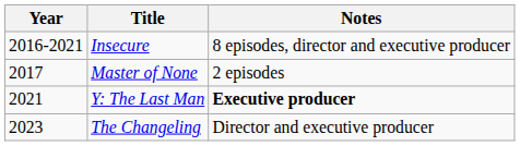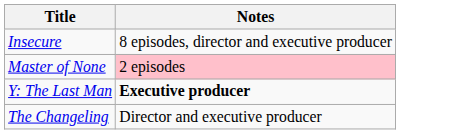 <table class="wikitable sortable">
 <tr>
-<th>Year</th>
 <th>Title</th>
 <th>Notes</th>
 </tr>
 <tr>
-<td>2016-2021</td>
 <td><em><a href='#'>Insecure</a></em></td>
 <td>8 episodes, director and executive producer</td>
 </tr>
 <tr>
-<td>2017</td>
 <td><em><a href='#'>Master of None</a></em></td>
-<td>2 episodes</td>
+<td style="background: pink;">2 episodes</td>
 </tr>
 <tr>
-<td>2021</td>
 <td><em><a href='#'>Y: The Last Man</a></em></td>
 <td><strong>Executive producer</strong></td>
 </tr>
 <tr>
-<td>2023</td>
 <td><em><a href='#'>The Changeling</a></em></td>
 <td>Director and executive producer</td>
 </tr>
 </table>
